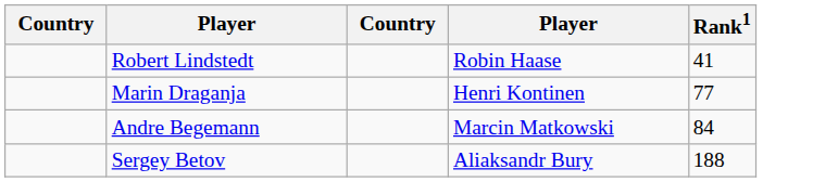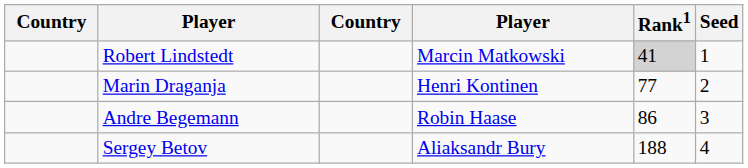 <table class="sortable wikitable">
 <tr>
 <th width="70">Country</th>
 <th width="175">Player</th>
 <th width="70">Country</th>
 <th width="175">Player</th>
 <th>Rank<sup>1</sup></th>
+<th>Seed</th>
 </tr>
 <tr>
 <td></td>
 <td><a href='#'>Robert Lindstedt</a></td>
 <td></td>
-<td><a href='#'>Robin Haase</a></td>
-<td>41</td>
+<td><a href='#'>Marcin Matkowski</a></td>
+<td style="background: lightgrey;">41</td>
+<td>1</td>
 </tr>
 <tr>
 <td></td>
 <td><a href='#'>Marin Draganja</a></td>
 <td></td>
 <td><a href='#'>Henri Kontinen</a></td>
 <td>77</td>
+<td>2</td>
 </tr>
 <tr>
 <td></td>
 <td><a href='#'>Andre Begemann</a></td>
 <td></td>
-<td><a href='#'>Marcin Matkowski</a></td>
-<td>84</td>
+<td><a href='#'>Robin Haase</a></td>
+<td>86</td>
+<td>3</td>
 </tr>
 <tr>
 <td></td>
 <td><a href='#'>Sergey Betov</a></td>
 <td></td>
 <td><a href='#'>Aliaksandr Bury</a></td>
 <td>188</td>
+<td>4</td>
 </tr>
 </table>
